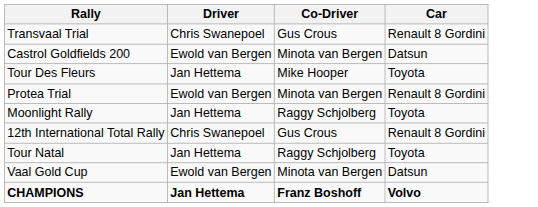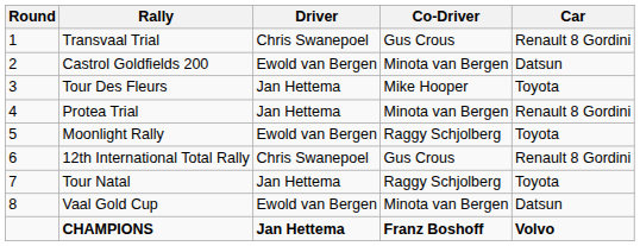 <table class="wikitable">
 <tr>
+<th>Round</th>
 <th>Rally</th>
 <th>Driver</th>
 <th>Co-Driver</th>
 <th>Car</th>
 </tr>
 <tr>
+<td>1</td>
 <td>Transvaal Trial</td>
 <td>Chris Swanepoel</td>
 <td>Gus Crous</td>
 <td>Renault 8 Gordini</td>
 </tr>
 <tr>
+<td>2</td>
 <td>Castrol Goldfields 200</td>
 <td>Ewold van Bergen</td>
 <td>Minota van Bergen</td>
 <td>Datsun</td>
 </tr>
 <tr>
+<td>3</td>
 <td>Tour Des Fleurs</td>
 <td>Jan Hettema</td>
 <td>Mike Hooper</td>
 <td>Toyota</td>
 </tr>
 <tr>
+<td>4</td>
 <td>Protea Trial</td>
-<td>Ewold van Bergen</td>
+<td>Jan Hettema</td>
 <td>Minota van Bergen</td>
 <td>Renault 8 Gordini</td>
 </tr>
 <tr>
+<td>5</td>
 <td>Moonlight Rally</td>
-<td>Jan Hettema</td>
+<td>Ewold van Bergen</td>
 <td>Raggy Schjolberg</td>
 <td>Toyota</td>
 </tr>
 <tr>
+<td>6</td>
 <td>12th International Total Rally</td>
 <td>Chris Swanepoel</td>
 <td>Gus Crous</td>
 <td>Renault 8 Gordini</td>
 </tr>
 <tr>
+<td>7</td>
 <td>Tour Natal</td>
 <td>Jan Hettema</td>
 <td>Raggy Schjolberg</td>
 <td>Toyota</td>
 </tr>
 <tr>
+<td>8</td>
 <td>Vaal Gold Cup</td>
 <td>Ewold van Bergen</td>
 <td>Minota van Bergen</td>
 <td>Datsun</td>
 </tr>
 <tr>
+<td></td>
 <td><strong>CHAMPIONS</strong></td>
 <td><strong>Jan Hettema</strong></td>
 <td><strong>Franz Boshoff</strong></td>
 <td><strong>Volvo</strong></td>
 </tr>
 </table>
